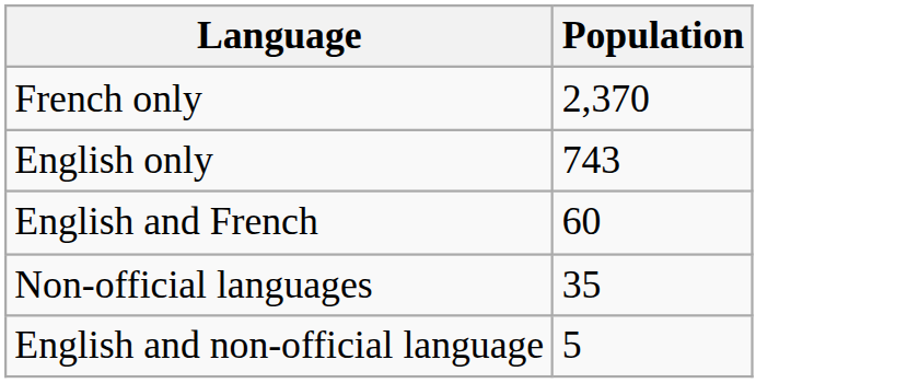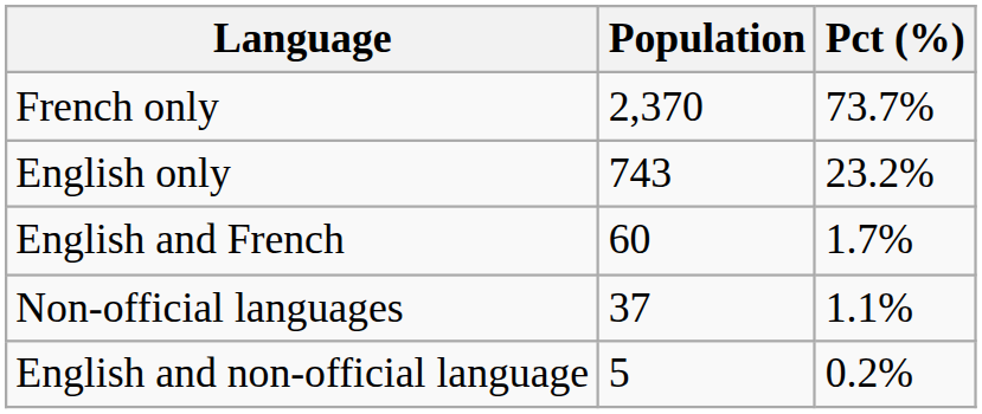 <table class="wikitable">
 <tr>
 <th>Language</th>
 <th>Population</th>
+<th>Pct (%)</th>
 </tr>
 <tr>
 <td>French only</td>
 <td>2,370</td>
+<td>73.7%</td>
 </tr>
 <tr>
 <td>English only</td>
 <td>743</td>
+<td>23.2%</td>
 </tr>
 <tr>
 <td>English and French</td>
 <td>60</td>
+<td>1.7%</td>
 </tr>
 <tr>
 <td>Non-official languages</td>
-<td>35</td>
+<td>37</td>
+<td>1.1%</td>
 </tr>
 <tr>
 <td>English and non-official language</td>
 <td>5</td>
+<td>0.2%</td>
 </tr>
 </table>
